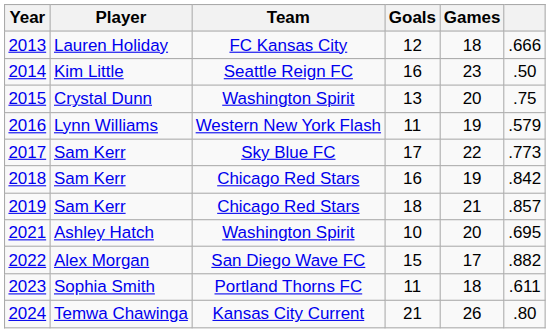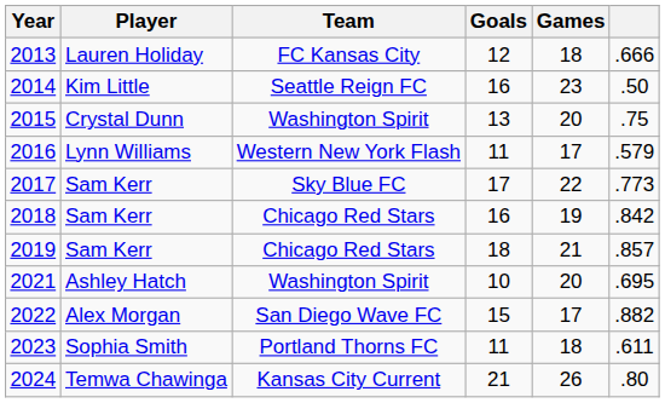 <table class="wikitable sortable" style="text-align:center">
 <tr>
 <th scope=col>Year</th>
 <th scope=col>Player</th>
 <th>Team</th>
 <th scope="col">Goals</th>
 <th scope=col>Games</th>
 <th scope=col></th>
 </tr>
 <tr>
 <td><a href='#'>2013</a></td>
 <td style="text-align:left;"> <a href='#'>Lauren Holiday</a></td>
 <td><a href='#'>FC Kansas City</a></td>
 <td>12</td>
 <td>18</td>
 <td>.666</td>
 </tr>
 <tr>
 <td><a href='#'>2014</a></td>
 <td style="text-align:left;"> <a href='#'>Kim Little</a></td>
 <td><a href='#'>Seattle Reign FC</a></td>
 <td>16</td>
 <td>23</td>
 <td>.50</td>
 </tr>
 <tr>
 <td><a href='#'>2015</a></td>
 <td style="text-align:left;"> <a href='#'>Crystal Dunn</a></td>
 <td><a href='#'>Washington Spirit</a></td>
 <td>13</td>
 <td>20</td>
 <td>.75</td>
 </tr>
 <tr>
 <td><a href='#'>2016</a></td>
 <td style="text-align:left;"> <a href='#'>Lynn Williams</a></td>
 <td><a href='#'>Western New York Flash</a></td>
 <td>11</td>
-<td>19</td>
+<td>17</td>
 <td>.579</td>
 </tr>
 <tr>
 <td><a href='#'>2017</a></td>
 <td style="text-align:left;"> <a href='#'>Sam Kerr</a></td>
 <td><a href='#'>Sky Blue FC</a></td>
 <td>17</td>
 <td>22</td>
 <td>.773</td>
 </tr>
 <tr>
 <td><a href='#'>2018</a></td>
 <td style="text-align:left;"> <a href='#'>Sam Kerr</a></td>
 <td><a href='#'>Chicago Red Stars</a></td>
 <td>16</td>
 <td>19</td>
 <td>.842</td>
 </tr>
 <tr>
 <td><a href='#'>2019</a></td>
 <td style="text-align:left;"> <a href='#'>Sam Kerr</a></td>
 <td><a href='#'>Chicago Red Stars</a></td>
 <td>18</td>
 <td>21</td>
 <td>.857</td>
 </tr>
 <tr>
 <td><a href='#'>2021</a></td>
 <td style="text-align:left;"> <a href='#'>Ashley Hatch</a></td>
 <td><a href='#'>Washington Spirit</a></td>
 <td>10</td>
 <td>20</td>
 <td>.695</td>
 </tr>
 <tr>
 <td><a href='#'>2022</a></td>
 <td style="text-align:left;"> <a href='#'>Alex Morgan</a></td>
 <td><a href='#'>San Diego Wave FC</a></td>
 <td>15</td>
 <td>17</td>
 <td>.882</td>
 </tr>
 <tr>
 <td><a href='#'>2023</a></td>
 <td style="text-align:left;"> <a href='#'>Sophia Smith</a></td>
 <td><a href='#'>Portland Thorns FC</a></td>
 <td>11</td>
 <td>18</td>
 <td>.611</td>
 </tr>
 <tr>
 <td><a href='#'>2024</a></td>
 <td> <a href='#'>Temwa Chawinga</a></td>
 <td><a href='#'>Kansas City Current</a></td>
 <td>21</td>
 <td>26</td>
 <td>.80</td>
 </tr>
 </table>
